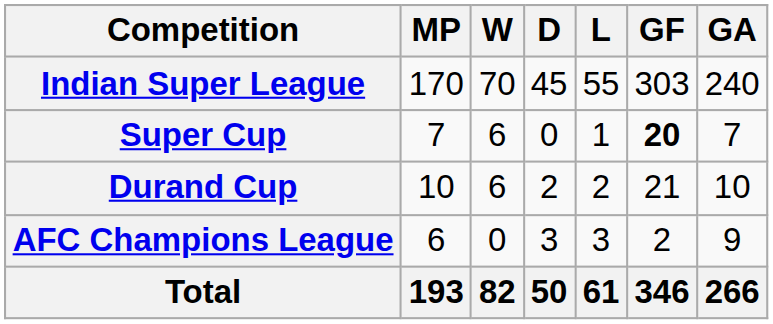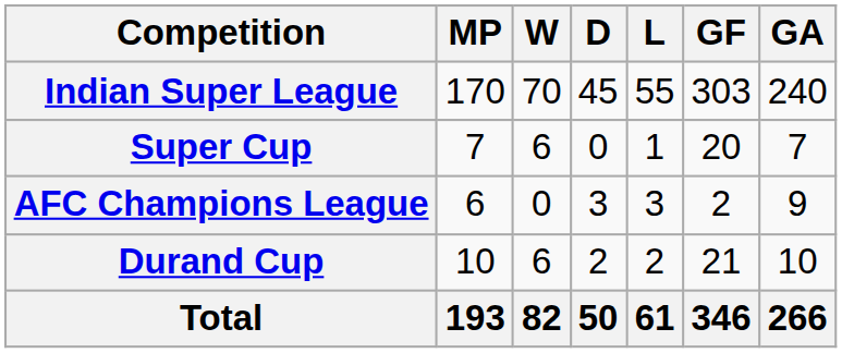 <table class="wikitable" style="text-align: center;">
 <tr>
 <th>Competition</th>
 <th>MP</th>
 <th>W</th>
 <th>D</th>
 <th>L</th>
 <th>GF</th>
 <th>GA</th>
 </tr>
 <tr>
 <th><a href='#'>Indian Super League</a></th>
 <td>170</td>
 <td>70</td>
 <td>45</td>
 <td>55</td>
 <td>303</td>
 <td>240</td>
 </tr>
 <tr>
 <th><a href='#'>Super Cup</a></th>
 <td>7</td>
 <td>6</td>
 <td>0</td>
 <td>1</td>
-<td><strong>20</strong></td>
+<td>20</td>
 <td>7</td>
+</tr>
+<tr>
+<th><a href='#'>AFC Champions League</a></th>
+<td>6</td>
+<td>0</td>
+<td>3</td>
+<td>3</td>
+<td>2</td>
+<td>9</td>
 </tr>
 <tr>
 <th><a href='#'>Durand Cup</a></th>
 <td>10</td>
 <td>6</td>
 <td>2</td>
 <td>2</td>
 <td>21</td>
 <td>10</td>
 </tr>
 <tr>
-<th><a href='#'>AFC Champions League</a></th>
-<td>6</td>
-<td>0</td>
-<td>3</td>
-<td>3</td>
-<td>2</td>
-<td>9</td>
-</tr>
-<tr>
 <th>Total</th>
 <th>193</th>
 <th>82</th>
 <th>50</th>
 <th>61</th>
 <th>346</th>
 <th>266</th>
 </tr>
 </table>
